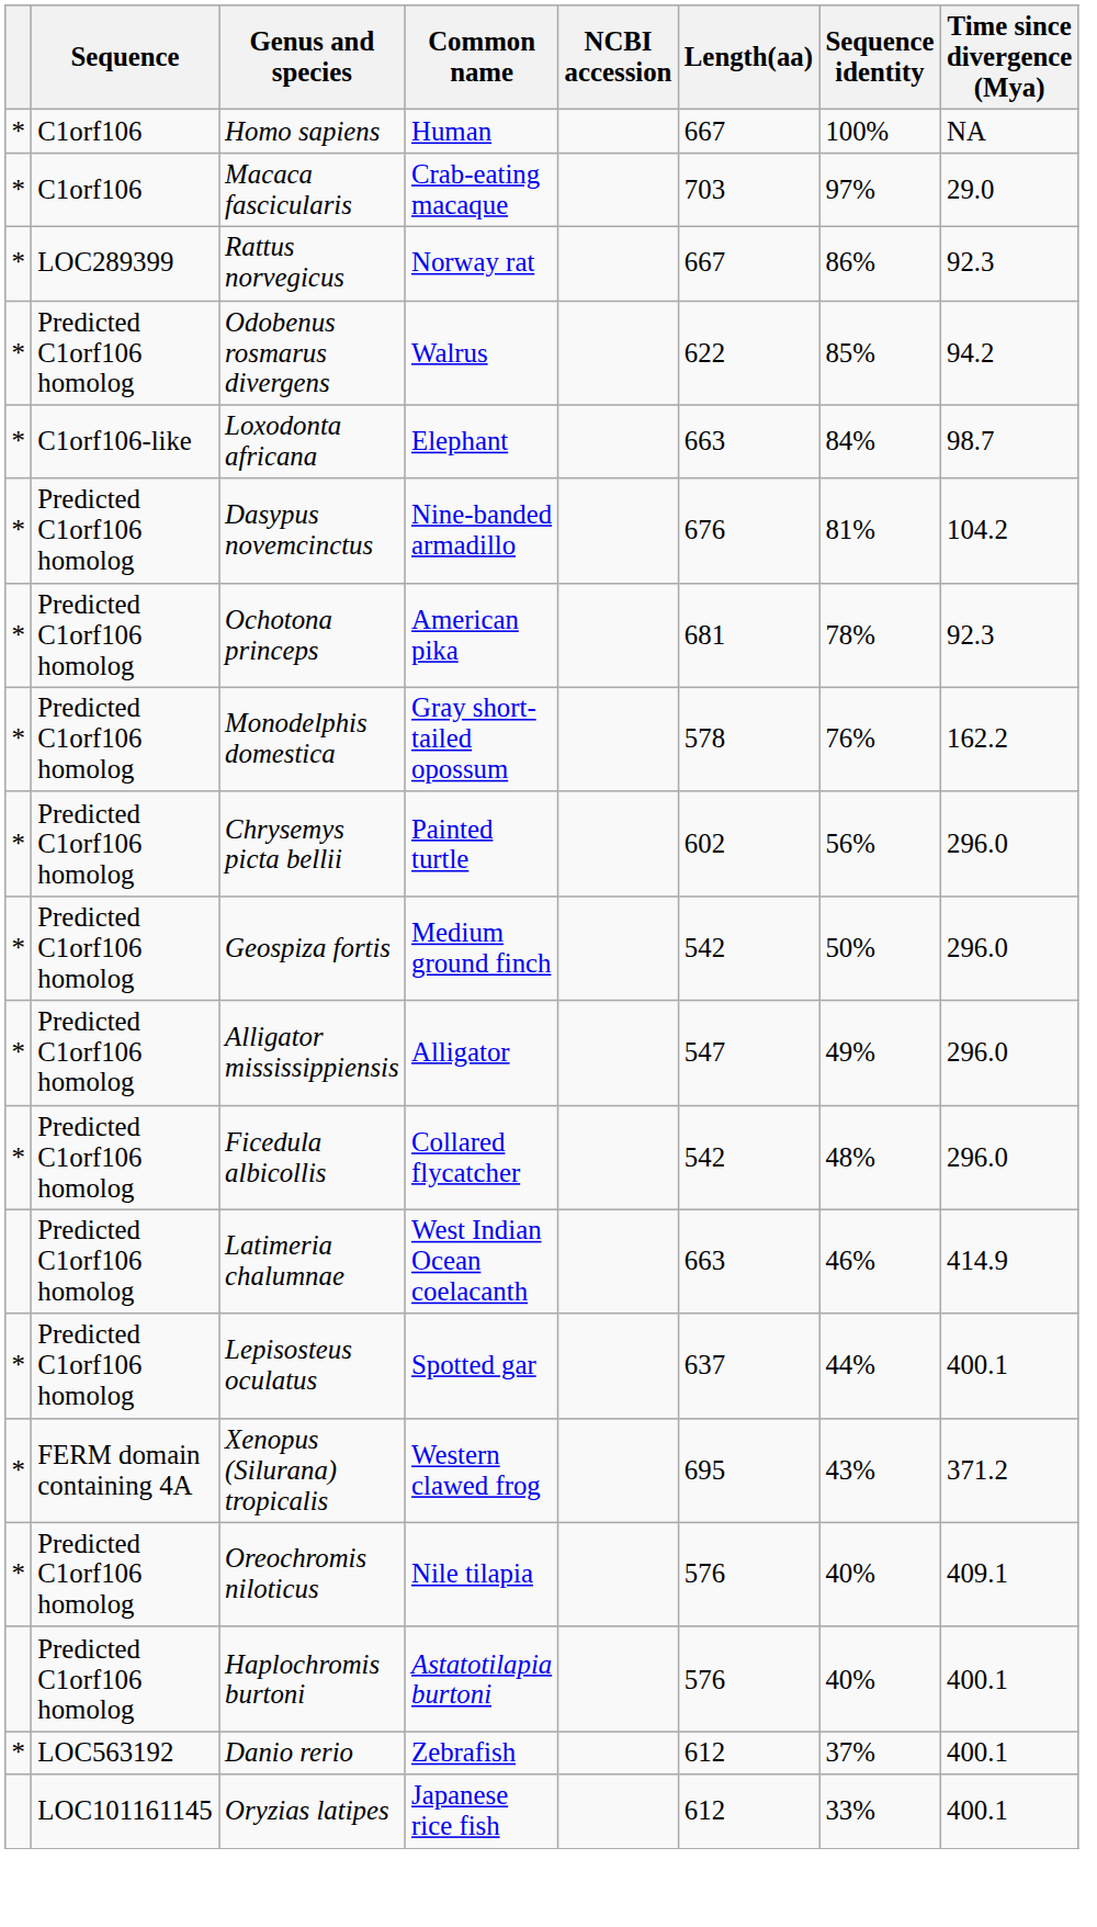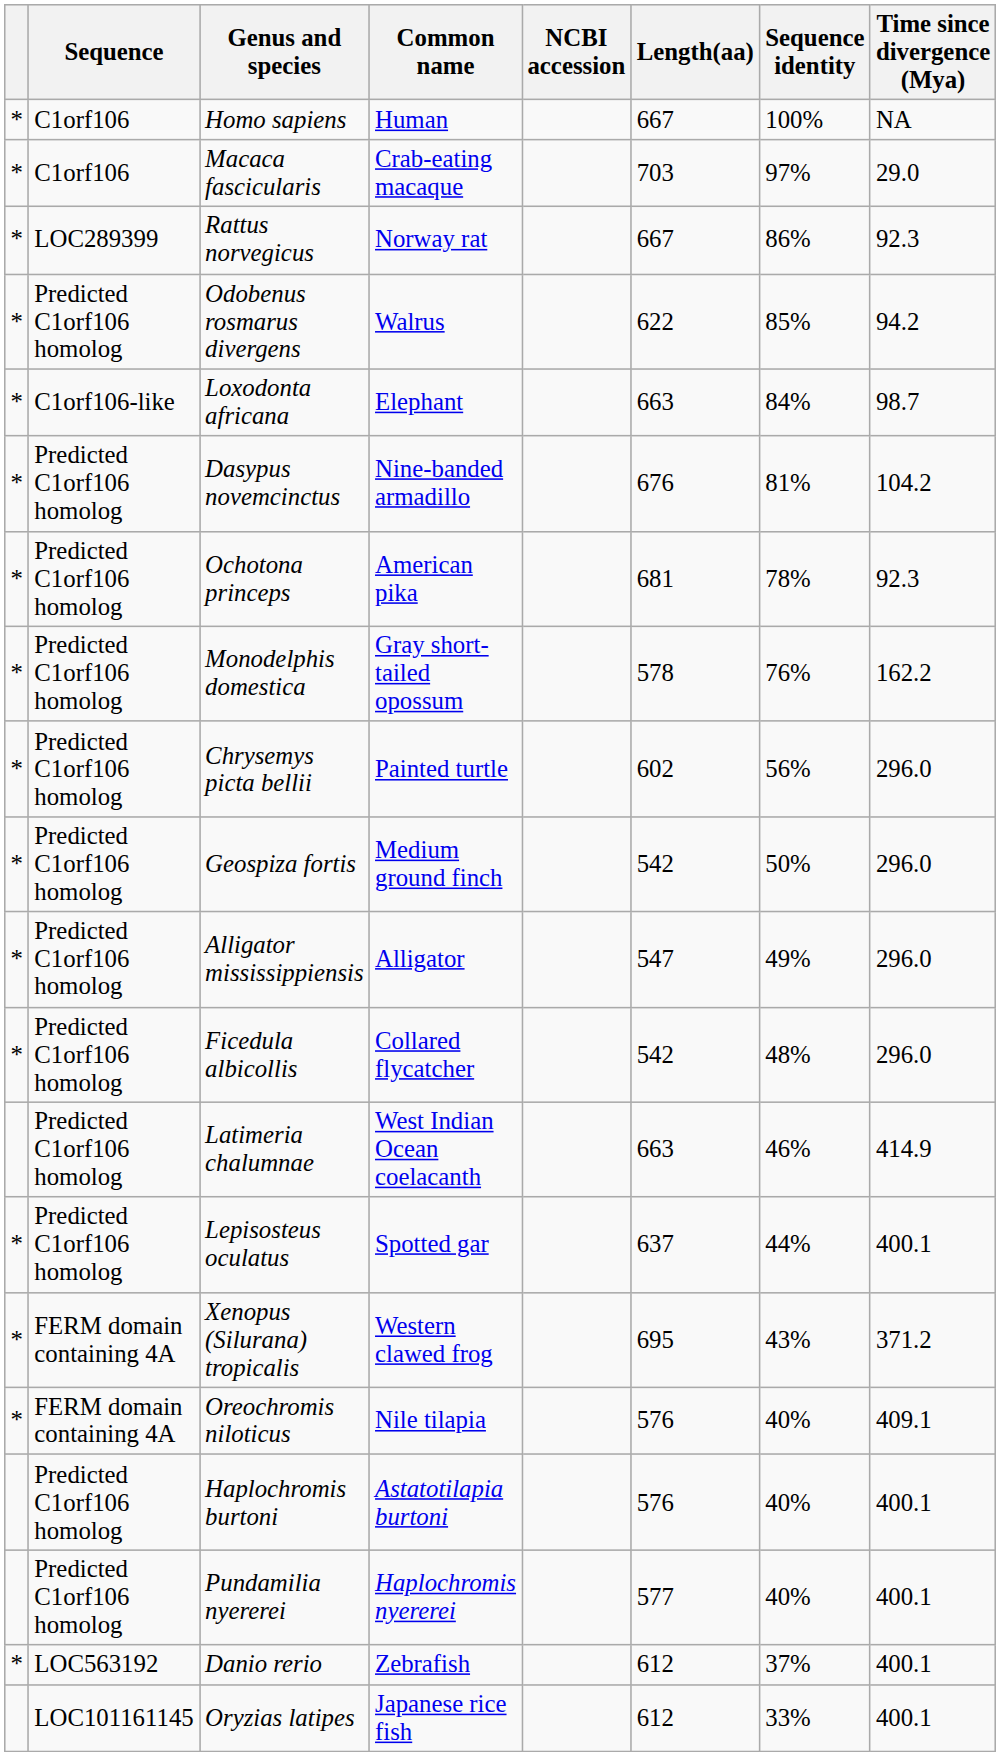 <table class="wikitable" style="margin: auto;">
 <tr>
 <th></th>
 <th><strong>Sequence</strong></th>
 <th><strong>Genus and species</strong></th>
 <th><strong>Common name</strong></th>
 <th><strong>NCBI accession</strong></th>
 <th><strong>Length(aa)</strong></th>
 <th><strong>Sequence identity</strong></th>
 <th><strong>Time since divergence (Mya)</strong></th>
 </tr>
 <tr>
 <td>*</td>
 <td>C1orf106</td>
 <td><em>Homo sapiens</em></td>
 <td><a href='#'>Human</a></td>
 <td></td>
 <td>667</td>
 <td>100%</td>
 <td>NA</td>
 </tr>
 <tr>
 <td>*</td>
 <td>C1orf106</td>
 <td><em>Macaca fascicularis</em></td>
 <td><a href='#'>Crab-eating macaque</a></td>
 <td></td>
 <td>703</td>
 <td>97%</td>
 <td>29.0</td>
 </tr>
 <tr>
 <td>*</td>
 <td>LOC289399</td>
 <td><em>Rattus norvegicus</em></td>
 <td><a href='#'>Norway rat</a></td>
 <td></td>
 <td>667</td>
 <td>86%</td>
 <td>92.3</td>
 </tr>
 <tr>
 <td>*</td>
 <td>Predicted C1orf106 homolog</td>
 <td><em>Odobenus rosmarus divergens</em></td>
 <td><a href='#'>Walrus</a></td>
 <td></td>
 <td>622</td>
 <td>85%</td>
 <td>94.2</td>
 </tr>
 <tr>
 <td>*</td>
 <td>C1orf106-like</td>
 <td><em>Loxodonta africana</em></td>
 <td><a href='#'>Elephant</a></td>
 <td></td>
 <td>663</td>
 <td>84%</td>
 <td>98.7</td>
 </tr>
 <tr>
 <td>*</td>
 <td>Predicted C1orf106 homolog</td>
 <td><em>Dasypus novemcinctus</em></td>
 <td><a href='#'>Nine-banded armadillo</a></td>
 <td></td>
 <td>676</td>
 <td>81%</td>
 <td>104.2</td>
 </tr>
 <tr>
 <td>*</td>
 <td>Predicted C1orf106 homolog</td>
 <td><em>Ochotona princeps</em></td>
 <td><a href='#'>American pika</a></td>
 <td></td>
 <td>681</td>
 <td>78%</td>
 <td>92.3</td>
 </tr>
 <tr>
 <td>*</td>
 <td>Predicted C1orf106 homolog</td>
 <td><em>Monodelphis domestica</em></td>
 <td><a href='#'>Gray short-tailed opossum</a></td>
 <td></td>
 <td>578</td>
 <td>76%</td>
 <td>162.2</td>
 </tr>
 <tr>
 <td>*</td>
 <td>Predicted C1orf106 homolog</td>
 <td><em>Chrysemys picta bellii</em></td>
 <td><a href='#'>Painted turtle</a></td>
 <td></td>
 <td>602</td>
 <td>56%</td>
 <td>296.0</td>
 </tr>
 <tr>
 <td>*</td>
 <td>Predicted C1orf106 homolog</td>
 <td><em>Geospiza fortis</em></td>
 <td><a href='#'>Medium ground finch</a></td>
 <td></td>
 <td>542</td>
 <td>50%</td>
 <td>296.0</td>
 </tr>
 <tr>
 <td>*</td>
 <td>Predicted C1orf106 homolog</td>
 <td><em>Alligator mississippiensis</em></td>
 <td><a href='#'>Alligator</a></td>
 <td></td>
 <td>547</td>
 <td>49%</td>
 <td>296.0</td>
 </tr>
 <tr>
 <td>*</td>
 <td>Predicted C1orf106 homolog</td>
 <td><em>Ficedula albicollis</em></td>
 <td><a href='#'>Collared flycatcher</a></td>
 <td></td>
 <td>542</td>
 <td>48%</td>
 <td>296.0</td>
 </tr>
 <tr>
 <td></td>
 <td>Predicted C1orf106 homolog</td>
 <td><em>Latimeria chalumnae</em></td>
 <td><a href='#'>West Indian Ocean coelacanth</a></td>
 <td></td>
 <td>663</td>
 <td>46%</td>
 <td>414.9</td>
 </tr>
 <tr>
 <td>*</td>
 <td>Predicted C1orf106 homolog</td>
 <td><em>Lepisosteus oculatus</em></td>
 <td><a href='#'>Spotted gar</a></td>
 <td></td>
 <td>637</td>
 <td>44%</td>
 <td>400.1</td>
 </tr>
 <tr>
 <td>*</td>
 <td>FERM domain containing 4A</td>
 <td><em>Xenopus (Silurana) tropicalis</em></td>
 <td><a href='#'>Western clawed frog</a></td>
 <td></td>
 <td>695</td>
 <td>43%</td>
 <td>371.2</td>
 </tr>
 <tr>
 <td>*</td>
-<td>Predicted C1orf106 homolog</td>
+<td>FERM domain containing 4A</td>
 <td><em>Oreochromis niloticus</em></td>
 <td><a href='#'>Nile tilapia</a></td>
 <td></td>
 <td>576</td>
 <td>40%</td>
 <td>409.1</td>
 </tr>
 <tr>
 <td></td>
 <td>Predicted C1orf106 homolog</td>
 <td><em>Haplochromis burtoni</em></td>
 <td><em><a href='#'>Astatotilapia burtoni</a></em></td>
 <td></td>
 <td>576</td>
+<td>40%</td>
+<td>400.1</td>
+</tr>
+<tr>
+<td></td>
+<td>Predicted C1orf106 homolog</td>
+<td><em>Pundamilia nyererei</em></td>
+<td><em><a href='#'>Haplochromis nyererei</a></em></td>
+<td></td>
+<td>577</td>
 <td>40%</td>
 <td>400.1</td>
 </tr>
 <tr>
 <td>*</td>
 <td>LOC563192</td>
 <td><em>Danio rerio</em></td>
 <td><a href='#'>Zebrafish</a></td>
 <td></td>
 <td>612</td>
 <td>37%</td>
 <td>400.1</td>
 </tr>
 <tr>
 <td></td>
 <td>LOC101161145</td>
 <td><em>Oryzias latipes</em></td>
 <td><a href='#'>Japanese rice fish</a></td>
 <td></td>
 <td>612</td>
 <td>33%</td>
 <td>400.1</td>
 </tr>
 <tr>
 </tr>
 </table>
